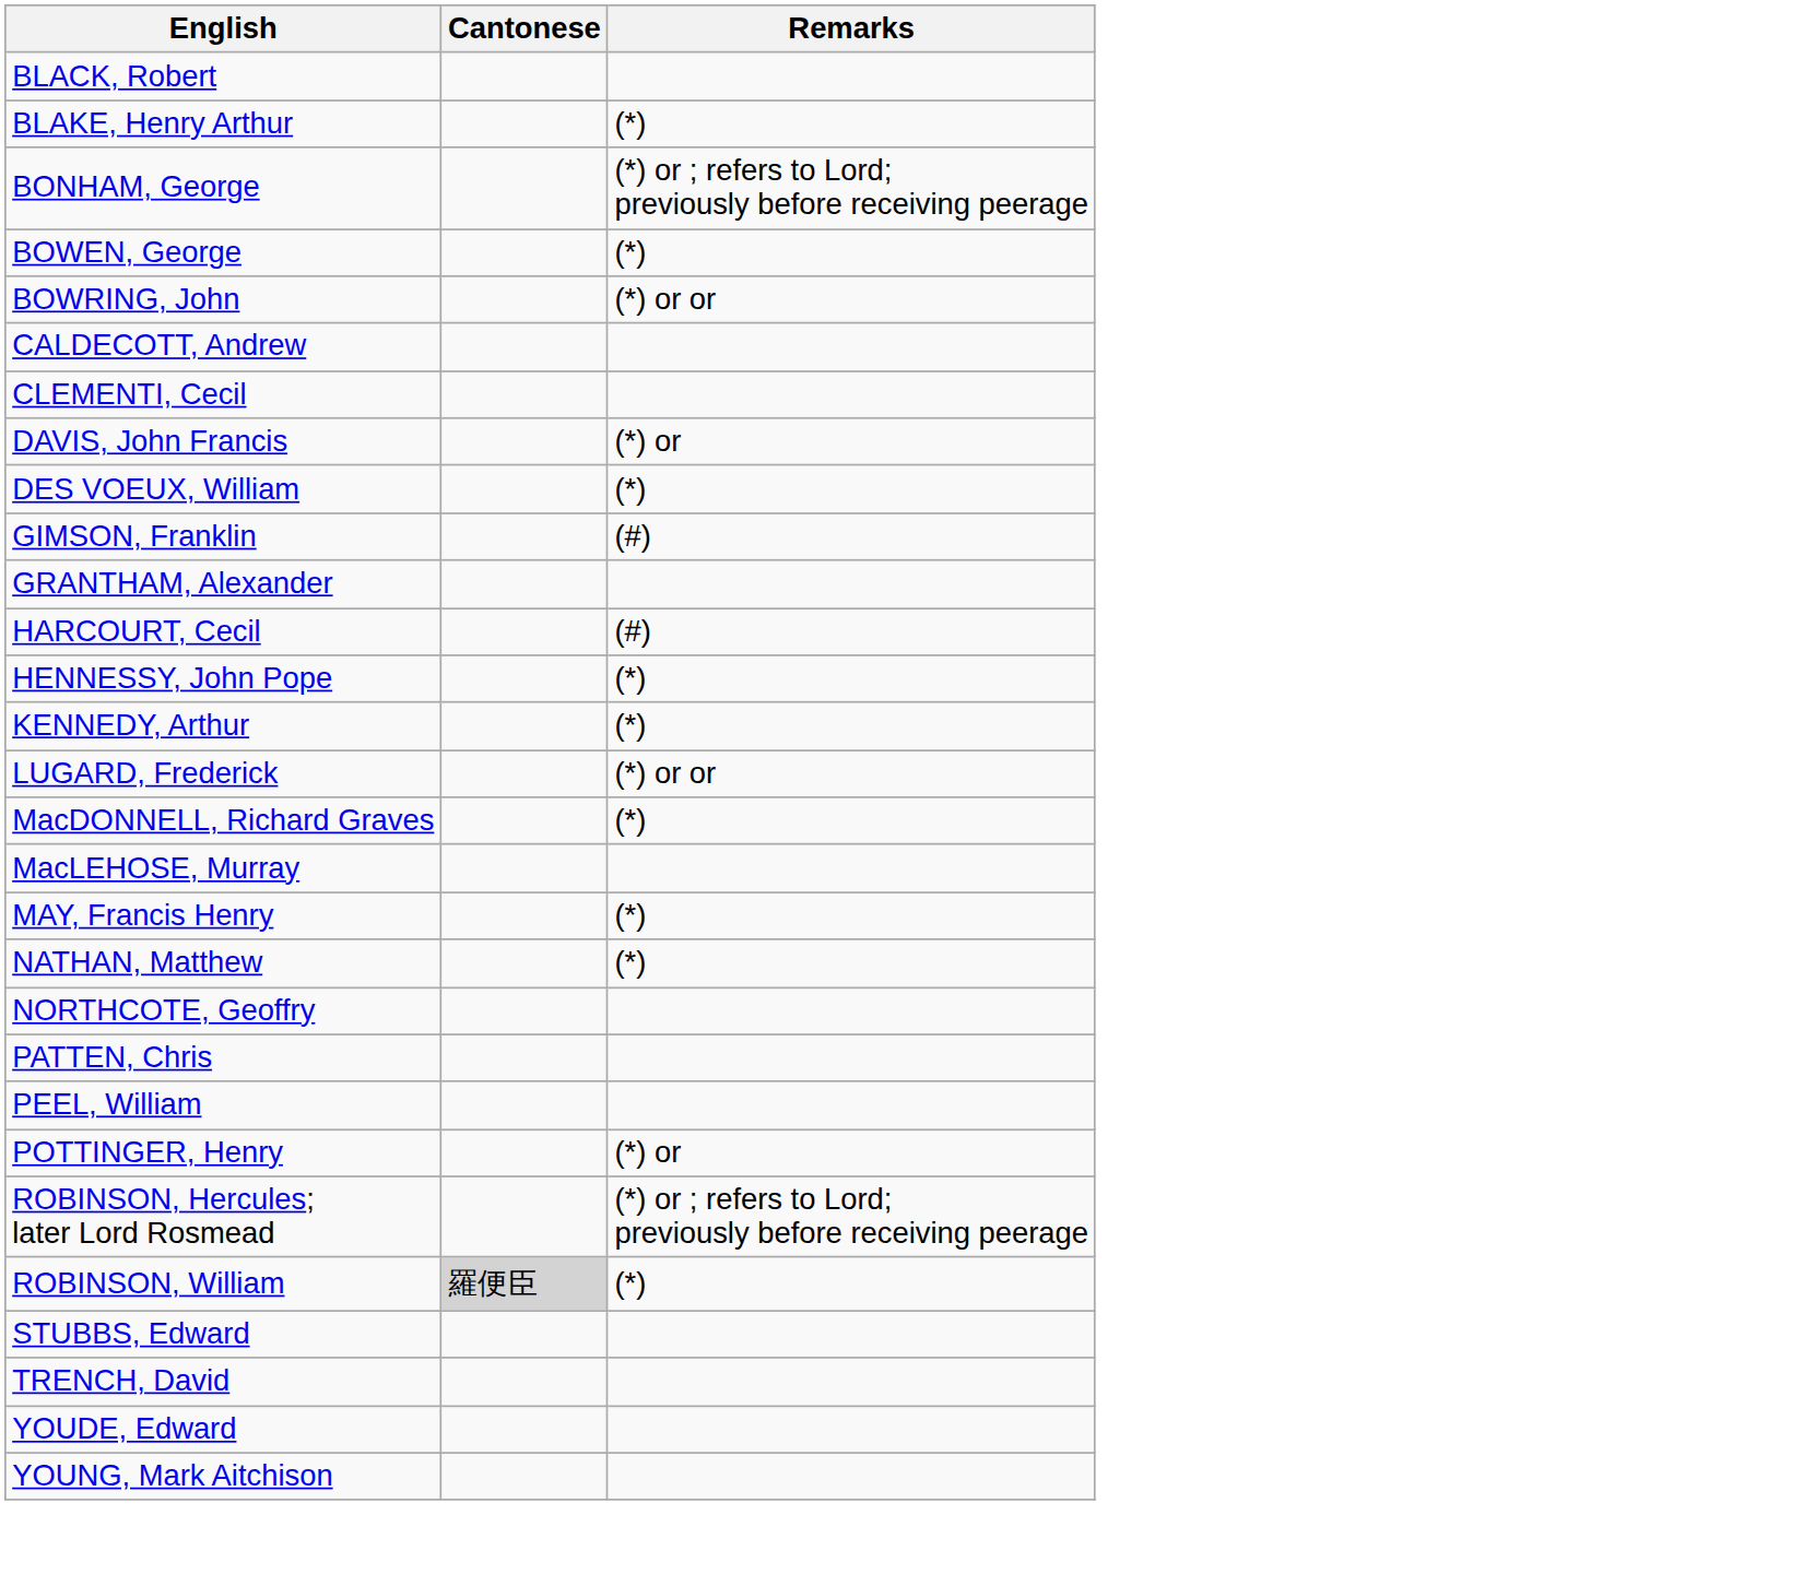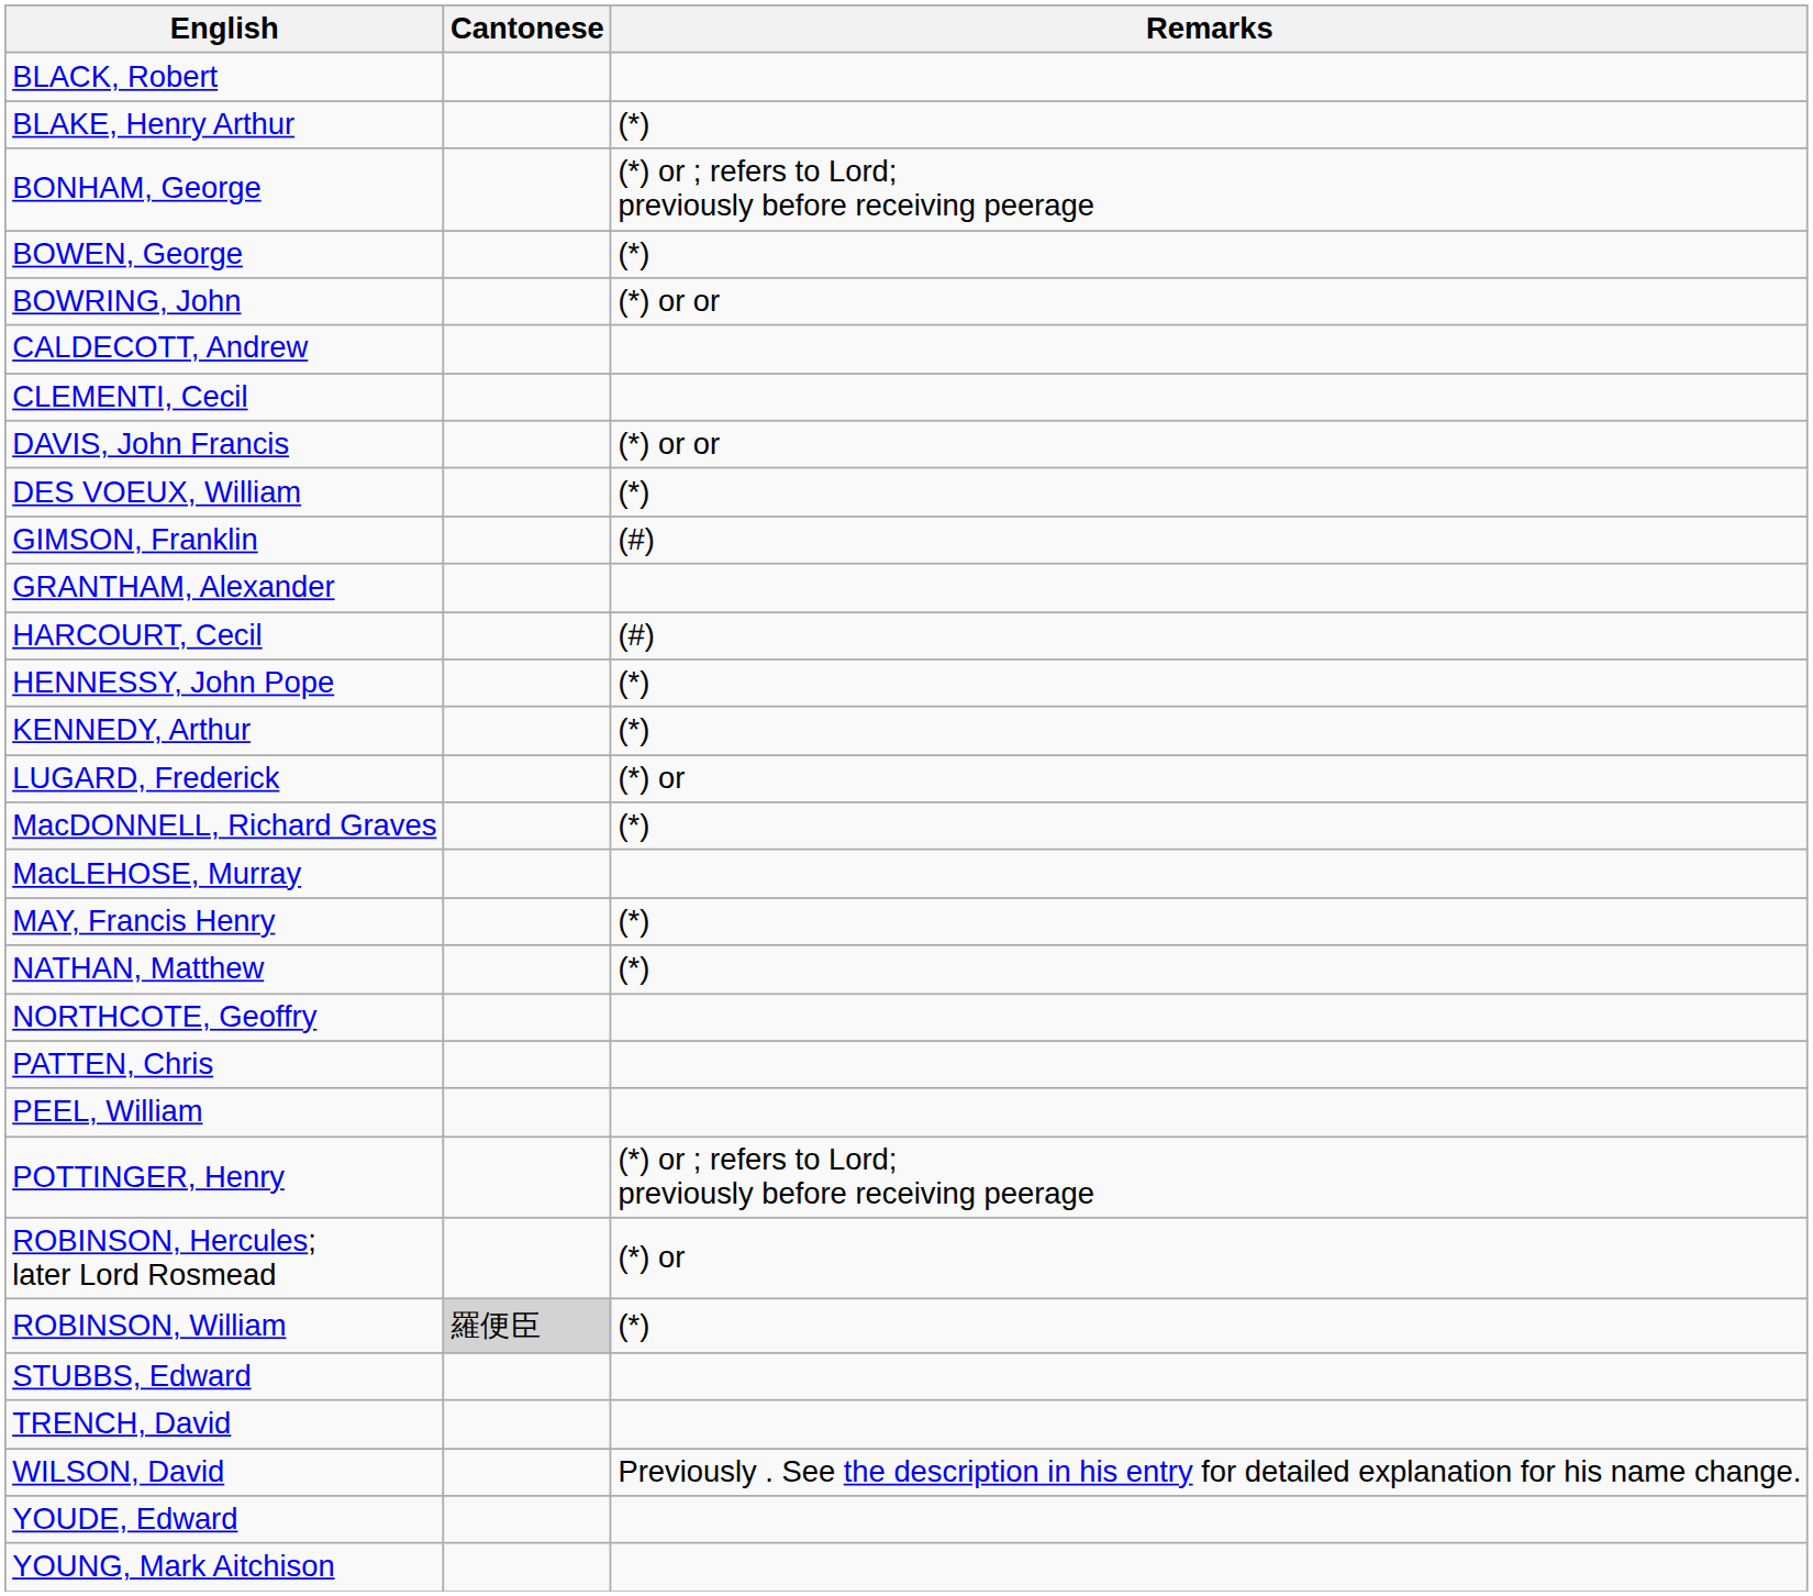 <table class="wikitable sortable">
 <tr>
 <th>English</th>
 <th>Cantonese</th>
 <th>Remarks</th>
 </tr>
 <tr>
 <td><a href='#'>BLACK, Robert</a></td>
 <td></td>
 <td></td>
 </tr>
 <tr>
 <td><a href='#'>BLAKE, Henry Arthur</a></td>
 <td></td>
 <td>(*)</td>
 </tr>
 <tr>
 <td><a href='#'>BONHAM, George</a></td>
 <td></td>
 <td>(*) or ;  refers to Lord;<br>previously  before receiving peerage</td>
 </tr>
 <tr>
 <td><a href='#'>BOWEN, George</a></td>
 <td></td>
 <td>(*)</td>
 </tr>
 <tr>
 <td><a href='#'>BOWRING, John</a></td>
 <td></td>
 <td>(*) or  or </td>
 </tr>
 <tr>
 <td><a href='#'>CALDECOTT, Andrew</a></td>
 <td></td>
 <td></td>
 </tr>
 <tr>
 <td><a href='#'>CLEMENTI, Cecil</a></td>
 <td></td>
 <td></td>
 </tr>
 <tr>
 <td><a href='#'>DAVIS, John Francis</a></td>
 <td></td>
-<td>(*) or </td>
+<td>(*) or  or </td>
 </tr>
 <tr>
 <td><a href='#'>DES VOEUX, William</a></td>
 <td></td>
 <td>(*)</td>
 </tr>
 <tr>
 <td><a href='#'>GIMSON, Franklin</a></td>
 <td></td>
 <td>(#)</td>
 </tr>
 <tr>
 <td><a href='#'>GRANTHAM, Alexander</a></td>
 <td></td>
 <td></td>
 </tr>
 <tr>
 <td><a href='#'>HARCOURT, Cecil</a></td>
 <td></td>
 <td>(#)</td>
 </tr>
 <tr>
 <td><a href='#'>HENNESSY, John Pope</a></td>
 <td></td>
 <td>(*)</td>
 </tr>
 <tr>
 <td><a href='#'>KENNEDY, Arthur</a></td>
 <td></td>
 <td>(*)</td>
 </tr>
 <tr>
 <td><a href='#'>LUGARD, Frederick</a></td>
 <td></td>
-<td>(*) or  or </td>
+<td>(*) or </td>
 </tr>
 <tr>
 <td><a href='#'>MacDONNELL, Richard Graves</a></td>
 <td></td>
 <td>(*)</td>
 </tr>
 <tr>
 <td><a href='#'>MacLEHOSE, Murray</a></td>
 <td></td>
 <td></td>
 </tr>
 <tr>
 <td><a href='#'>MAY, Francis Henry</a></td>
 <td></td>
 <td>(*)</td>
 </tr>
 <tr>
 <td><a href='#'>NATHAN, Matthew</a></td>
 <td></td>
 <td>(*)</td>
 </tr>
 <tr>
 <td><a href='#'>NORTHCOTE, Geoffry</a></td>
 <td></td>
 <td></td>
 </tr>
 <tr>
 <td><a href='#'>PATTEN, Chris</a></td>
 <td></td>
 <td></td>
 </tr>
 <tr>
 <td><a href='#'>PEEL, William</a></td>
 <td></td>
 <td></td>
 </tr>
 <tr>
 <td><a href='#'>POTTINGER, Henry</a></td>
 <td></td>
-<td>(*) or </td>
+<td>(*) or ;  refers to Lord;<br>previously  before receiving peerage</td>
 </tr>
 <tr>
 <td><a href='#'>ROBINSON, Hercules</a>;<br>later Lord Rosmead</td>
 <td></td>
-<td>(*) or ;  refers to Lord;<br>previously  before receiving peerage</td>
+<td>(*) or </td>
 </tr>
 <tr>
 <td><a href='#'>ROBINSON, William</a></td>
 <td style="background: lightgrey;">羅便臣</td>
 <td>(*)</td>
 </tr>
 <tr>
 <td><a href='#'>STUBBS, Edward</a></td>
 <td></td>
 <td></td>
 </tr>
 <tr>
 <td><a href='#'>TRENCH, David</a></td>
 <td></td>
 <td></td>
 </tr>
 <tr>
+<td><a href='#'>WILSON, David</a></td>
+<td></td>
+<td>Previously . See <a href='#'>the description in his entry</a> for detailed explanation for his name change.</td>
+</tr>
+<tr>
 <td><a href='#'>YOUDE, Edward</a></td>
 <td></td>
 <td></td>
 </tr>
 <tr>
 <td><a href='#'>YOUNG, Mark Aitchison</a></td>
 <td></td>
 <td></td>
 </tr>
 </table>
